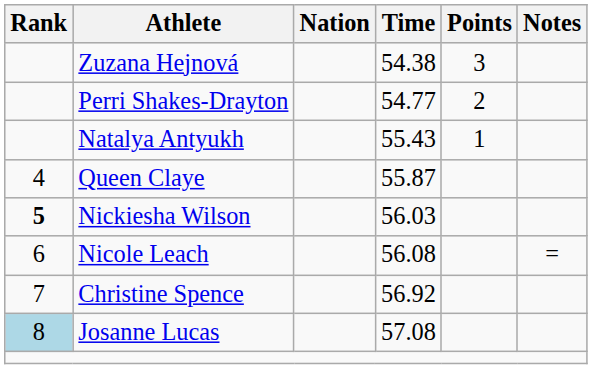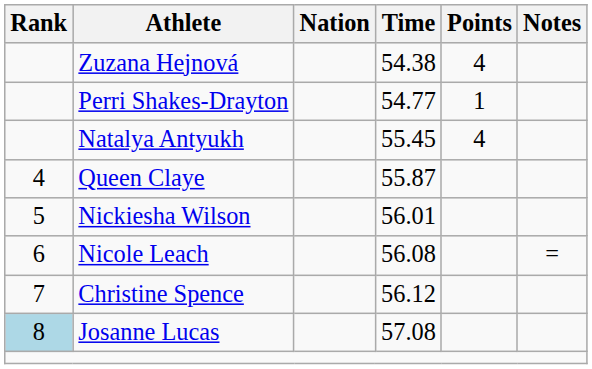 <table class="wikitable sortable" style="text-align:center;">
 <tr>
 <th scope="col" style="width: 10px;">Rank</th>
 <th scope="col">Athlete</th>
 <th scope="col">Nation</th>
 <th scope="col">Time</th>
 <th scope="col">Points</th>
 <th scope="col">Notes</th>
 </tr>
 <tr>
 <td></td>
 <td align=left><a href='#'>Zuzana Hejnová</a></td>
 <td align=left></td>
 <td>54.38</td>
-<td>3</td>
+<td>4</td>
 <td></td>
 </tr>
 <tr>
 <td></td>
 <td align=left><a href='#'>Perri Shakes-Drayton</a></td>
 <td align=left></td>
 <td>54.77</td>
-<td>2</td>
+<td>1</td>
 <td></td>
 </tr>
 <tr>
 <td></td>
 <td align=left><a href='#'>Natalya Antyukh</a></td>
 <td align=left></td>
-<td>55.43</td>
-<td>1</td>
+<td>55.45</td>
+<td>4</td>
 <td></td>
 </tr>
 <tr>
 <td>4</td>
 <td align=left><a href='#'>Queen Claye</a></td>
 <td align=left></td>
 <td>55.87</td>
 <td></td>
 <td></td>
 </tr>
 <tr>
-<td><strong>5</strong></td>
+<td>5</td>
 <td align=left><a href='#'>Nickiesha Wilson</a></td>
 <td align=left></td>
-<td>56.03</td>
+<td>56.01</td>
 <td></td>
 <td></td>
 </tr>
 <tr>
 <td>6</td>
 <td align=left><a href='#'>Nicole Leach</a></td>
 <td align=left></td>
 <td>56.08</td>
 <td></td>
 <td>=</td>
 </tr>
 <tr>
 <td>7</td>
 <td align=left><a href='#'>Christine Spence</a></td>
 <td align=left></td>
-<td>56.92</td>
+<td>56.12</td>
 <td></td>
 <td></td>
 </tr>
 <tr>
 <td style="background: lightblue;">8</td>
 <td align=left><a href='#'>Josanne Lucas</a></td>
 <td align=left></td>
 <td>57.08</td>
 <td></td>
 <td></td>
 </tr>
 <tr class="sortbottom">
 <td colspan="6"></td>
 </tr>
 </table>
